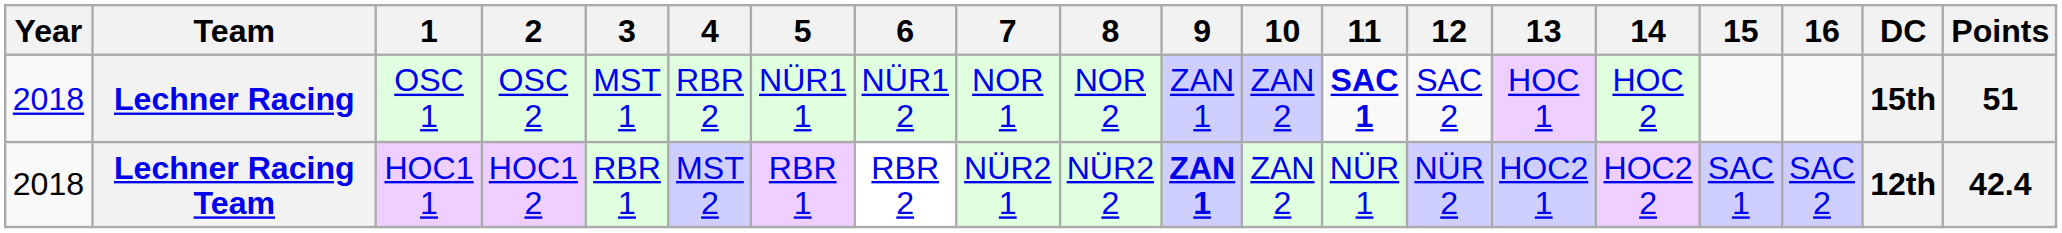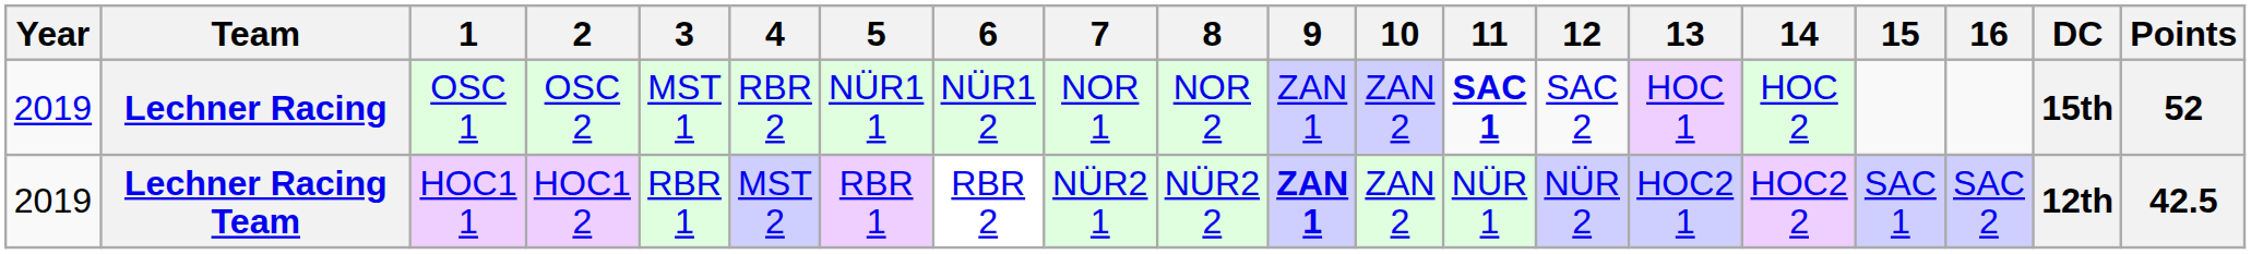 <table class="wikitable" style="text-align:center; font-size:85%">
 <tr>
 <th>Year</th>
 <th>Team</th>
 <th>1</th>
 <th>2</th>
 <th>3</th>
 <th>4</th>
 <th>5</th>
 <th>6</th>
 <th>7</th>
 <th>8</th>
 <th>9</th>
 <th>10</th>
 <th>11</th>
 <th>12</th>
 <th>13</th>
 <th>14</th>
 <th>15</th>
 <th>16</th>
 <th>DC</th>
 <th>Points</th>
 </tr>
 <tr>
-<td><a href='#'>2018</a></td>
+<td><a href='#'>2019</a></td>
 <th><a href='#'>Lechner Racing</a></th>
 <td style="background:#DFFFDF;"><a href='#'>OSC<br>1</a><br></td>
 <td style="background:#DFFFDF;"><a href='#'>OSC<br>2</a><br></td>
 <td style="background:#DFFFDF;"><a href='#'>MST<br>1</a><br></td>
 <td style="background:#DFFFDF;"><a href='#'>RBR<br>2</a><br></td>
 <td style="background:#DFFFDF;"><a href='#'>NÜR1<br>1</a><br></td>
 <td style="background:#DFFFDF;"><a href='#'>NÜR1<br>2</a><br></td>
 <td style="background:#DFFFDF;"><a href='#'>NOR<br>1</a><br></td>
 <td style="background:#DFFFDF;"><a href='#'>NOR<br>2</a><br></td>
 <td style="background:#CFCFFF;"><a href='#'>ZAN<br>1</a><br></td>
 <td style="background:#CFCFFF;"><a href='#'>ZAN<br>2</a><br></td>
 <td style="background:#;"><strong><a href='#'>SAC<br>1</a></strong></td>
 <td style="background:#;"><a href='#'>SAC<br>2</a></td>
 <td style="background:#EFCFFF;"><a href='#'>HOC<br>1</a><br></td>
 <td style="background:#DFFFDF;"><a href='#'>HOC<br>2</a><br></td>
 <td></td>
 <td></td>
 <th>15th</th>
-<th>51</th>
+<th>52</th>
 </tr>
 <tr>
-<td>2018</td>
+<td>2019</td>
 <th><a href='#'>Lechner Racing Team</a></th>
 <td style="background:#EFCFFF;"><a href='#'>HOC1<br>1</a><br></td>
 <td style="background:#EFCFFF;"><a href='#'>HOC1<br>2</a><br></td>
 <td style="background:#DFFFDF;"><a href='#'>RBR<br>1</a><br></td>
 <td style="background:#CFCFFF;"><a href='#'>MST<br>2</a><br></td>
 <td style="background:#EFCFFF;"><a href='#'>RBR<br>1</a><br></td>
 <td style="background:#FFFFFF;"><a href='#'>RBR<br>2</a><br></td>
 <td style="background:#DFFFDF;"><a href='#'>NÜR2<br>1</a><br></td>
 <td style="background:#DFFFDF;"><a href='#'>NÜR2<br>2</a><br></td>
 <td style="background:#CFCFFF;"><strong><a href='#'>ZAN<br>1</a><br></strong></td>
 <td style="background:#DFFFDF;"><a href='#'>ZAN<br>2</a><br></td>
 <td style="background:#DFFFDF;"><a href='#'>NÜR<br>1</a><br></td>
 <td style="background:#CFCFFF;"><a href='#'>NÜR<br>2</a><br></td>
 <td style="background:#CFCFFF;"><a href='#'>HOC2<br>1</a><br></td>
 <td style="background:#EFCFFF;"><a href='#'>HOC2<br>2</a><br></td>
 <td style="background:#CFCFFF;"><a href='#'>SAC<br>1</a><br></td>
 <td style="background:#CFCFFF;"><a href='#'>SAC<br>2</a><br></td>
 <th>12th</th>
-<th>42.4</th>
+<th>42.5</th>
 </tr>
 </table>
